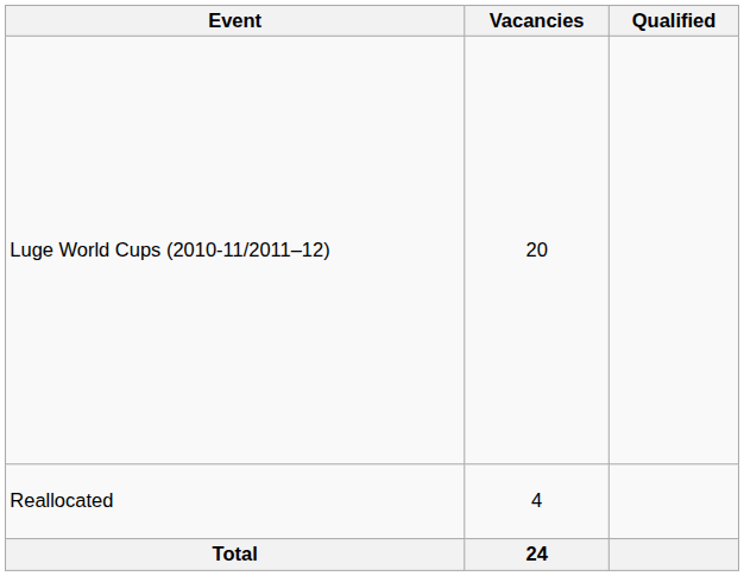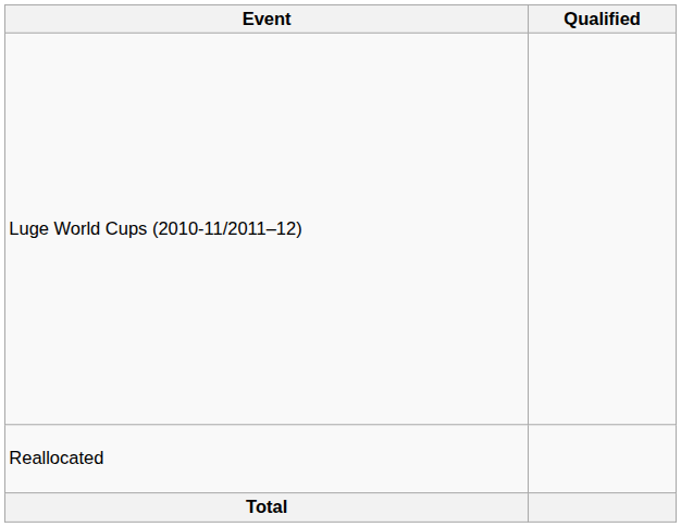 <table class="wikitable" width=600>
 <tr>
 <th>Event</th>
-<th>Vacancies</th>
 <th>Qualified</th>
 </tr>
 <tr>
 <td>Luge World Cups (2010-11/2011–12)</td>
-<td align=center>20</td>
 <td><br><br><br><br><br><br><br><br><br><br><br><br><br><br><br><br><br><br><br></td>
 </tr>
 <tr>
 <td>Reallocated</td>
-<td align=center>4</td>
 <td><br><br><br></td>
 </tr>
 <tr>
 <th>Total</th>
-<th>24</th>
 <th></th>
 </tr>
 </table>
